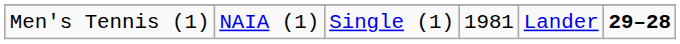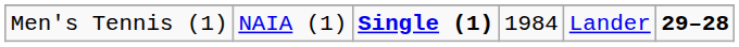 <table class="wikitable" style="text-align:center">
 <tr>
 </tr>
 <tr align="center">
 <td rowspan="1">Men's Tennis (1)</td>
 <td rowspan="1"><a href='#'>NAIA</a> (1)</td>
-<td rowspan="1"><a href='#'>Single</a> (1)</td>
-<td>1981</td>
+<td rowspan="1"><strong><a href='#'>Single</a> (1)</strong></td>
+<td>1984</td>
 <td><a href='#'>Lander</a></td>
 <td><strong>29–28</strong></td>
 </tr>
 </table>
